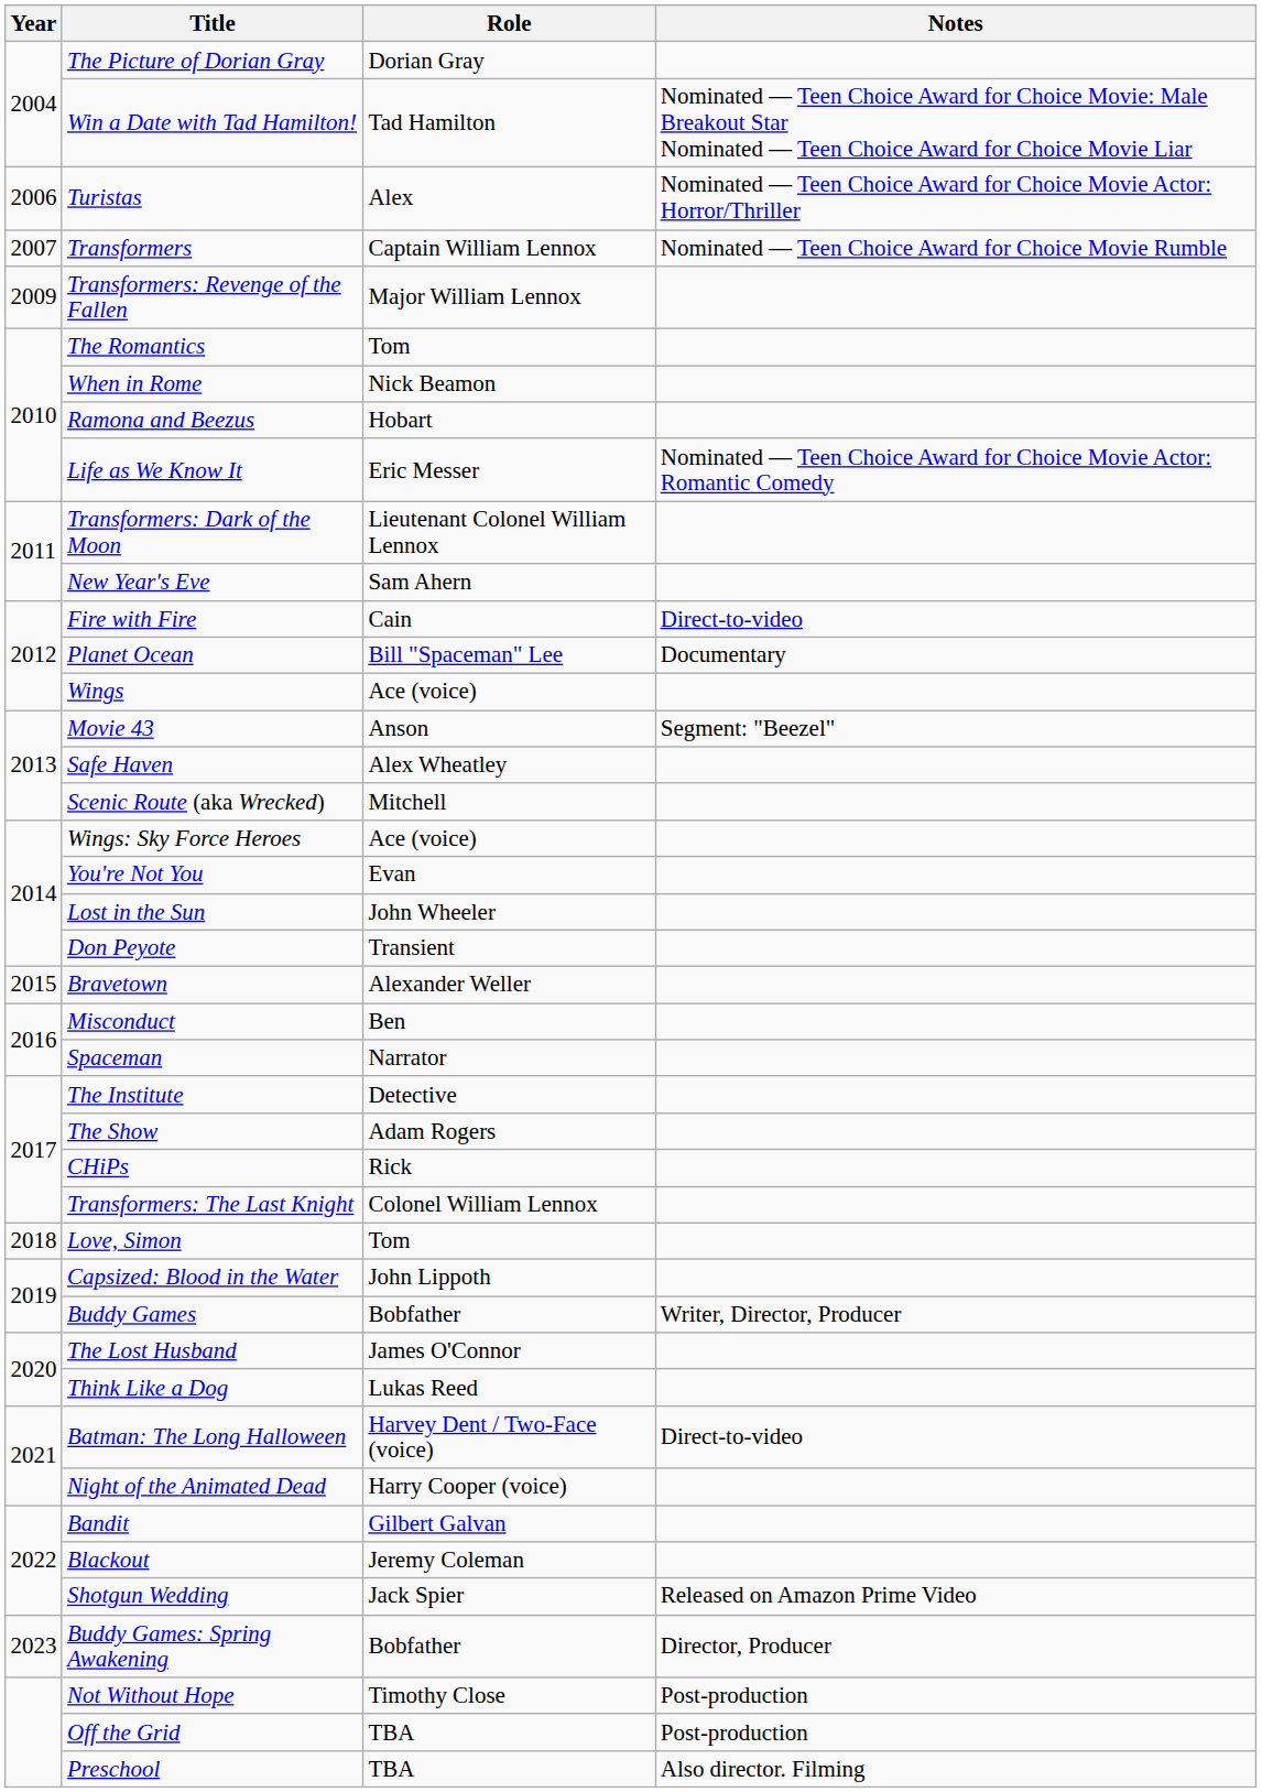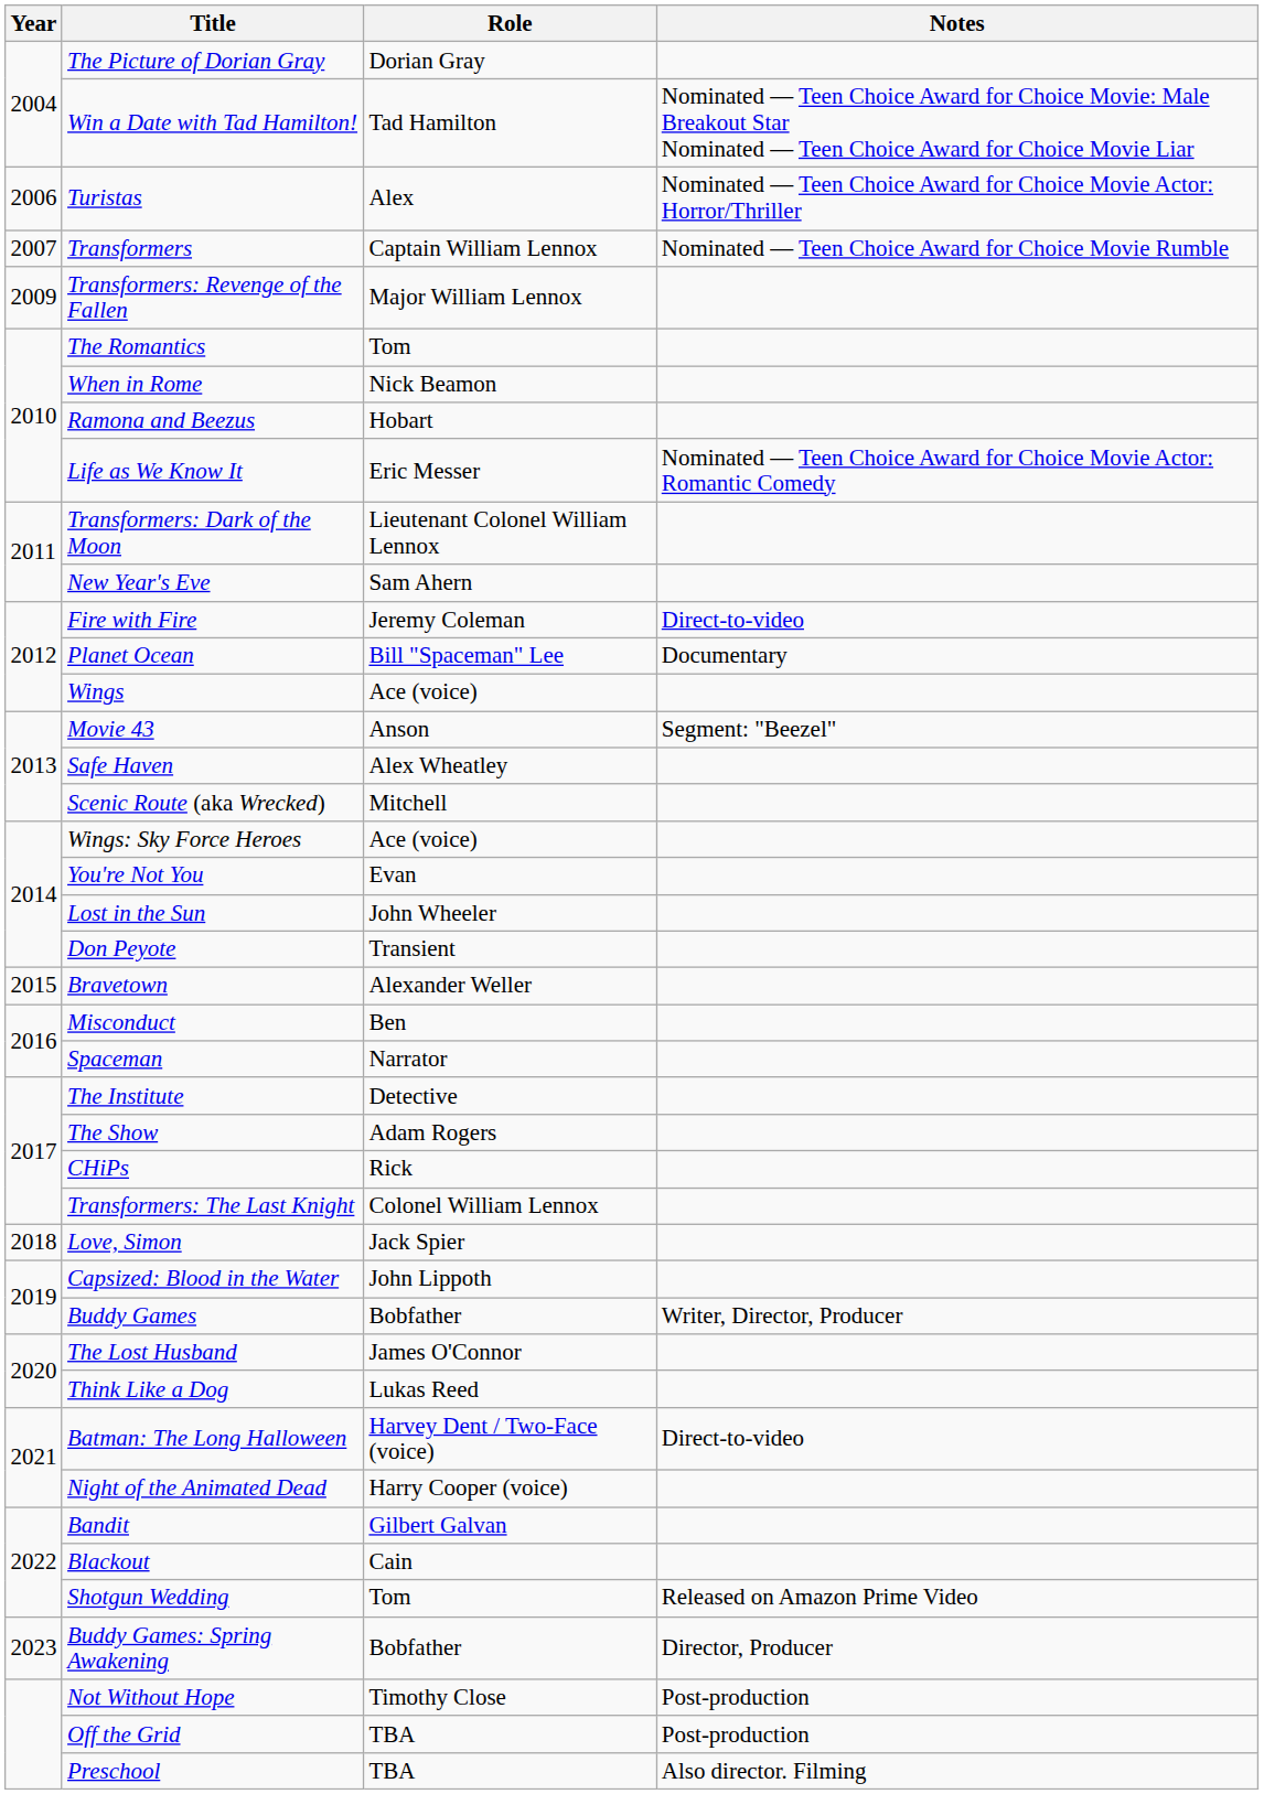 <table class="wikitable sortable">
 <tr>
 <th>Year</th>
 <th>Title</th>
 <th>Role</th>
 <th class="unsortable">Notes</th>
 </tr>
 <tr>
 <td rowspan="2">2004</td>
 <td><em><a href='#'>The Picture of Dorian Gray</a></em></td>
 <td>Dorian Gray</td>
 <td></td>
 </tr>
 <tr>
 <td><em><a href='#'>Win a Date with Tad Hamilton!</a></em></td>
 <td>Tad Hamilton</td>
 <td>Nominated — <a href='#'>Teen Choice Award for Choice Movie: Male Breakout Star</a><br>Nominated — <a href='#'>Teen Choice Award for Choice Movie Liar</a></td>
 </tr>
 <tr>
 <td>2006</td>
 <td><em><a href='#'>Turistas</a></em></td>
 <td>Alex</td>
 <td>Nominated — <a href='#'>Teen Choice Award for Choice Movie Actor: Horror/Thriller</a></td>
 </tr>
 <tr>
 <td>2007</td>
 <td><em><a href='#'>Transformers</a></em></td>
 <td>Captain William Lennox</td>
 <td>Nominated — <a href='#'>Teen Choice Award for Choice Movie Rumble</a> </td>
 </tr>
 <tr>
 <td>2009</td>
 <td><em><a href='#'>Transformers: Revenge of the Fallen</a></em></td>
 <td>Major William Lennox</td>
 <td></td>
 </tr>
 <tr>
 <td rowspan="4">2010</td>
 <td><em><a href='#'>The Romantics</a></em></td>
 <td>Tom</td>
 <td></td>
 </tr>
 <tr>
 <td><em><a href='#'>When in Rome</a></em></td>
 <td>Nick Beamon</td>
 <td></td>
 </tr>
 <tr>
 <td><em><a href='#'>Ramona and Beezus</a></em></td>
 <td>Hobart</td>
 <td></td>
 </tr>
 <tr>
 <td><em><a href='#'>Life as We Know It</a></em></td>
 <td>Eric Messer</td>
 <td>Nominated — <a href='#'>Teen Choice Award for Choice Movie Actor: Romantic Comedy</a></td>
 </tr>
 <tr>
 <td rowspan="2">2011</td>
 <td><em><a href='#'>Transformers: Dark of the Moon</a></em></td>
 <td>Lieutenant Colonel William Lennox</td>
 <td></td>
 </tr>
 <tr>
 <td><em><a href='#'>New Year's Eve</a></em></td>
 <td>Sam Ahern</td>
 <td></td>
 </tr>
 <tr>
 <td rowspan="3">2012</td>
 <td><em><a href='#'>Fire with Fire</a></em></td>
-<td>Cain</td>
+<td>Jeremy Coleman</td>
 <td><a href='#'>Direct-to-video</a></td>
 </tr>
 <tr>
 <td><em><a href='#'>Planet Ocean</a></em></td>
 <td><a href='#'>Bill "Spaceman" Lee</a></td>
 <td>Documentary</td>
 </tr>
 <tr>
 <td><em><a href='#'>Wings</a></em></td>
 <td>Ace (voice)</td>
 <td></td>
 </tr>
 <tr>
 <td rowspan="3">2013</td>
 <td><em><a href='#'>Movie 43</a></em></td>
 <td>Anson</td>
 <td>Segment: "Beezel"</td>
 </tr>
 <tr>
 <td><em><a href='#'>Safe Haven</a></em></td>
 <td>Alex Wheatley</td>
 <td></td>
 </tr>
 <tr>
 <td><em><a href='#'>Scenic Route</a></em> (aka <em>Wrecked</em>)</td>
 <td>Mitchell</td>
 <td></td>
 </tr>
 <tr>
 <td rowspan="4">2014</td>
 <td><em>Wings: Sky Force Heroes</em></td>
 <td>Ace (voice)</td>
 <td></td>
 </tr>
 <tr>
 <td><em><a href='#'>You're Not You</a></em></td>
 <td>Evan</td>
 <td></td>
 </tr>
 <tr>
 <td><em><a href='#'>Lost in the Sun</a></em></td>
 <td>John Wheeler</td>
 <td></td>
 </tr>
 <tr>
 <td><em><a href='#'>Don Peyote</a></em></td>
 <td>Transient</td>
 <td></td>
 </tr>
 <tr>
 <td>2015</td>
 <td><em><a href='#'>Bravetown</a></em></td>
 <td>Alexander Weller</td>
 <td></td>
 </tr>
 <tr>
 <td rowspan="2">2016</td>
 <td><em><a href='#'>Misconduct</a></em></td>
 <td>Ben</td>
 <td></td>
 </tr>
 <tr>
 <td><em><a href='#'>Spaceman</a></em></td>
 <td>Narrator</td>
 <td></td>
 </tr>
 <tr>
 <td rowspan="4">2017</td>
 <td><em><a href='#'>The Institute</a></em></td>
 <td>Detective</td>
 <td></td>
 </tr>
 <tr>
 <td><em><a href='#'>The Show</a></em></td>
 <td>Adam Rogers</td>
 <td></td>
 </tr>
 <tr>
 <td><em><a href='#'>CHiPs</a></em></td>
 <td>Rick</td>
 <td></td>
 </tr>
 <tr>
 <td><em><a href='#'>Transformers: The Last Knight</a></em></td>
 <td>Colonel William Lennox</td>
 <td></td>
 </tr>
 <tr>
 <td>2018</td>
 <td><em><a href='#'>Love, Simon</a></em></td>
-<td>Tom</td>
+<td>Jack Spier</td>
 <td></td>
 </tr>
 <tr>
 <td rowspan="2">2019</td>
 <td><em><a href='#'>Capsized: Blood in the Water</a></em></td>
 <td>John Lippoth</td>
 <td></td>
 </tr>
 <tr>
 <td><em><a href='#'>Buddy Games</a></em></td>
 <td>Bobfather</td>
 <td>Writer, Director, Producer</td>
 </tr>
 <tr>
 <td rowspan="2">2020</td>
 <td><em><a href='#'>The Lost Husband</a></em></td>
 <td>James O'Connor</td>
 <td></td>
 </tr>
 <tr>
 <td><em><a href='#'>Think Like a Dog</a></em></td>
 <td>Lukas Reed</td>
 <td></td>
 </tr>
 <tr>
 <td rowspan="2">2021</td>
 <td><em><a href='#'>Batman: The Long Halloween</a></em></td>
 <td><a href='#'>Harvey Dent / Two-Face</a> (voice)</td>
 <td>Direct-to-video</td>
 </tr>
 <tr>
 <td><em><a href='#'>Night of the Animated Dead</a></em></td>
 <td>Harry Cooper (voice)</td>
 <td></td>
 </tr>
 <tr>
 <td rowspan="3">2022</td>
 <td><em><a href='#'>Bandit</a></em></td>
 <td><a href='#'>Gilbert Galvan</a></td>
 <td></td>
 </tr>
 <tr>
 <td><em><a href='#'>Blackout</a></em></td>
-<td>Jeremy Coleman</td>
+<td>Cain</td>
 <td></td>
 </tr>
 <tr>
 <td><em><a href='#'>Shotgun Wedding</a></em></td>
-<td>Jack Spier</td>
+<td>Tom</td>
 <td>Released on Amazon Prime Video</td>
 </tr>
 <tr>
 <td>2023</td>
 <td><em><a href='#'>Buddy Games: Spring Awakening</a></em></td>
 <td>Bobfather</td>
 <td>Director, Producer</td>
 </tr>
 <tr>
 <td rowspan="3"></td>
 <td><em><a href='#'>Not Without Hope</a></em></td>
 <td>Timothy Close</td>
 <td>Post-production</td>
 </tr>
 <tr>
 <td><em><a href='#'>Off the Grid</a></em></td>
 <td>TBA</td>
 <td>Post-production</td>
 </tr>
 <tr>
 <td><em><a href='#'>Preschool</a></em></td>
 <td>TBA</td>
 <td>Also director. Filming</td>
 </tr>
 </table>
